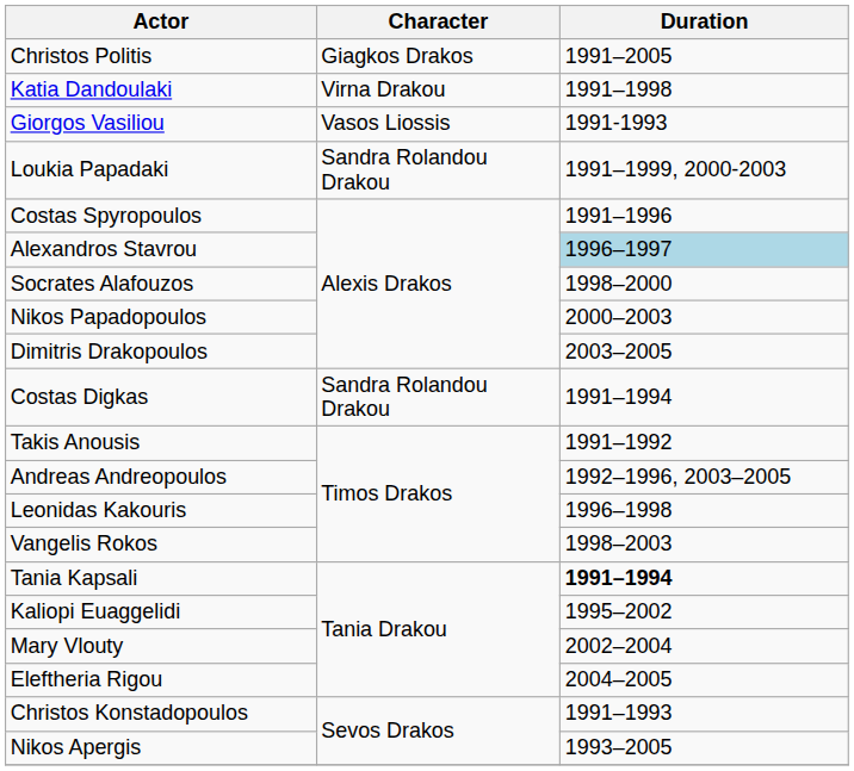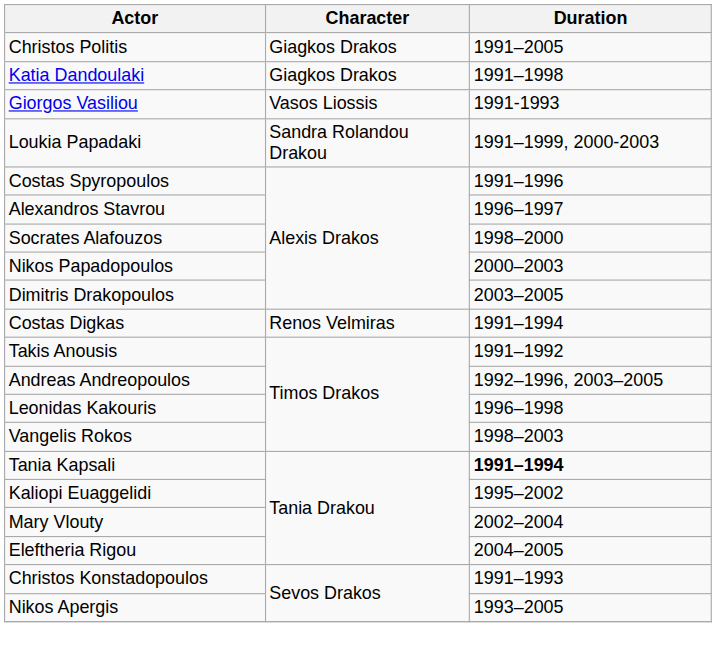 <table class="wikitable plainrowheaders unsortable" style="width:50%;">
 <tr>
 <th scope="col" style="width:35em;">Actor</th>
 <th scope="col" style="width:30em;">Character</th>
 <th scope="col" style="width:40em;">Duration</th>
 </tr>
 <tr>
 <td>Christos Politis</td>
 <td>Giagkos Drakos</td>
 <td>1991–2005</td>
 </tr>
 <tr>
 <td><a href='#'>Katia Dandoulaki</a></td>
-<td>Virna Drakou</td>
+<td>Giagkos Drakos</td>
 <td>1991–1998</td>
 </tr>
 <tr>
 <td><a href='#'>Giorgos Vasiliou</a></td>
 <td>Vasos Liossis</td>
 <td>1991-1993</td>
 </tr>
 <tr>
 <td>Loukia Papadaki</td>
 <td>Sandra Rolandou Drakou</td>
 <td>1991–1999, 2000-2003</td>
 </tr>
 <tr>
 <td>Costas Spyropoulos</td>
 <td rowspan="5">Alexis Drakos</td>
 <td>1991–1996</td>
 </tr>
 <tr>
 <td>Alexandros Stavrou</td>
-<td style="background: lightblue;">1996–1997</td>
+<td>1996–1997</td>
 </tr>
 <tr>
 <td>Socrates Alafouzos</td>
 <td>1998–2000</td>
 </tr>
 <tr>
 <td>Nikos Papadopoulos</td>
 <td>2000–2003</td>
 </tr>
 <tr>
 <td>Dimitris Drakopoulos</td>
 <td>2003–2005</td>
 </tr>
 <tr>
 <td>Costas Digkas</td>
-<td>Sandra Rolandou Drakou</td>
+<td>Renos Velmiras</td>
 <td>1991–1994</td>
 </tr>
 <tr>
 <td>Takis Anousis</td>
 <td rowspan="4">Timos Drakos</td>
 <td>1991–1992</td>
 </tr>
 <tr>
 <td>Andreas Andreopoulos</td>
 <td>1992–1996, 2003–2005</td>
 </tr>
 <tr>
 <td>Leonidas Kakouris</td>
 <td>1996–1998</td>
 </tr>
 <tr>
 <td>Vangelis Rokos</td>
 <td>1998–2003</td>
 </tr>
 <tr>
 <td>Tania Kapsali</td>
 <td rowspan="4">Tania Drakou</td>
 <td><strong>1991–1994</strong></td>
 </tr>
 <tr>
 <td>Kaliopi Euaggelidi</td>
 <td>1995–2002</td>
 </tr>
 <tr>
 <td>Mary Vlouty</td>
 <td>2002–2004</td>
 </tr>
 <tr>
 <td>Eleftheria Rigou</td>
 <td>2004–2005</td>
 </tr>
 <tr>
 <td>Christos Konstadopoulos</td>
 <td rowspan="2">Sevos Drakos</td>
 <td>1991–1993</td>
 </tr>
 <tr>
 <td>Nikos Apergis</td>
 <td>1993–2005</td>
 </tr>
 <tr>
 </tr>
 </table>
